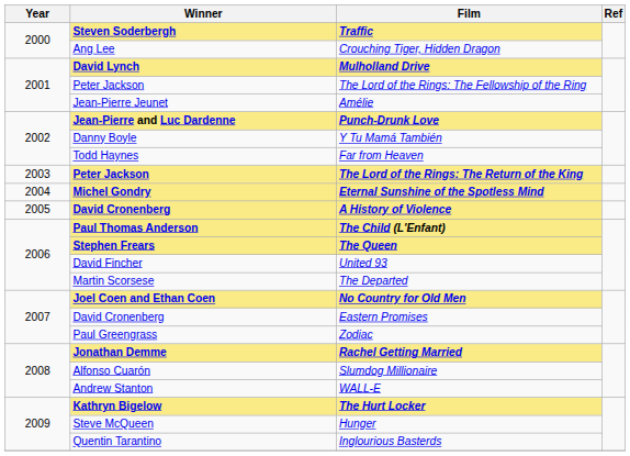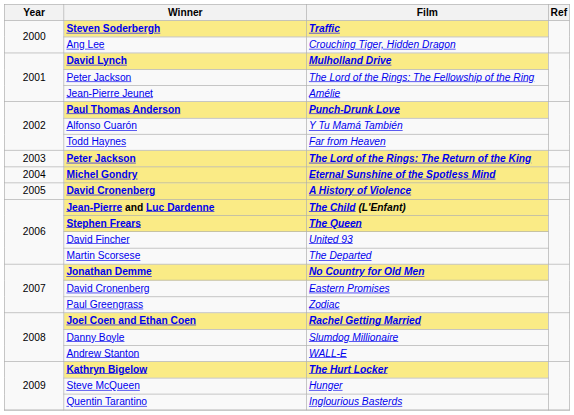 <table class="wikitable" width="100%" cellpadding="5">
 <tr>
 <th width="100"><strong>Year</strong></th>
 <th width="450"><strong>Winner</strong></th>
 <th width="450"><strong>Film</strong></th>
 <th width="15"><strong>Ref</strong></th>
 </tr>
 <tr>
 <td style="text-align:center;" rowspan=2>2000</td>
 <td style="background:#FAEB86;"><strong><a href='#'>Steven Soderbergh</a></strong></td>
 <td style="background:#FAEB86;"><strong><em><a href='#'>Traffic</a></em></strong></td>
 <td rowspan=2></td>
 </tr>
 <tr>
 <td><a href='#'>Ang Lee</a></td>
 <td><em><a href='#'>Crouching Tiger, Hidden Dragon</a></em></td>
 </tr>
 <tr>
 <td style="text-align:center;" rowspan=3>2001</td>
 <td style="background:#FAEB86;"><strong><a href='#'>David Lynch</a></strong></td>
 <td style="background:#FAEB86;"><strong><em><a href='#'>Mulholland Drive</a></em></strong></td>
 <td rowspan=3></td>
 </tr>
 <tr>
 <td><a href='#'>Peter Jackson</a></td>
 <td><em><a href='#'>The Lord of the Rings: The Fellowship of the Ring</a></em></td>
 </tr>
 <tr>
 <td><a href='#'>Jean-Pierre Jeunet</a></td>
 <td><em><a href='#'>Amélie</a></em></td>
 </tr>
 <tr>
 <td style="text-align:center;" rowspan=3>2002</td>
-<td style="background:#FAEB86;"><strong><a href='#'>Jean-Pierre</a> and <a href='#'>Luc Dardenne</a></strong></td>
+<td style="background:#FAEB86;"><strong><a href='#'>Paul Thomas Anderson</a></strong></td>
 <td style="background:#FAEB86;"><strong><em><a href='#'>Punch-Drunk Love</a></em></strong></td>
 <td rowspan=3></td>
 </tr>
 <tr>
-<td><a href='#'>Danny Boyle</a></td>
+<td><a href='#'>Alfonso Cuarón</a></td>
 <td><em><a href='#'>Y Tu Mamá También</a></em></td>
 </tr>
 <tr>
 <td><a href='#'>Todd Haynes</a></td>
 <td><em><a href='#'>Far from Heaven</a></em></td>
 </tr>
 <tr>
 <td style="text-align:center;">2003</td>
 <td style="background:#FAEB86;"><strong><a href='#'>Peter Jackson</a></strong></td>
 <td style="background:#FAEB86;"><strong><em><a href='#'>The Lord of the Rings: The Return of the King</a></em></strong></td>
 <td></td>
 </tr>
 <tr>
 <td style="text-align:center;">2004</td>
 <td style="background:#FAEB86;"><strong><a href='#'>Michel Gondry</a></strong></td>
 <td style="background:#FAEB86;"><strong><em><a href='#'>Eternal Sunshine of the Spotless Mind</a></em></strong></td>
 <td></td>
 </tr>
 <tr>
 <td style="text-align:center;">2005</td>
 <td style="background:#FAEB86;"><strong><a href='#'>David Cronenberg</a></strong></td>
 <td style="background:#FAEB86;"><strong><em><a href='#'>A History of Violence</a></em></strong></td>
 <td></td>
 </tr>
 <tr>
 <td style="text-align:center;"  rowspan=4>2006</td>
-<td style="background:#FAEB86;"><strong><a href='#'>Paul Thomas Anderson</a></strong></td>
+<td style="background:#FAEB86;"><strong><a href='#'>Jean-Pierre</a> and <a href='#'>Luc Dardenne</a></strong></td>
 <td style="background:#FAEB86;"><strong><em><a href='#'>The Child</a> (L'Enfant)</em></strong></td>
 <td rowspan=4></td>
 </tr>
 <tr>
 <td style="background:#FAEB86;"><strong><a href='#'>Stephen Frears</a></strong></td>
 <td style="background:#FAEB86;"><strong><em><a href='#'>The Queen</a></em></strong></td>
 </tr>
 <tr>
 <td><a href='#'>David Fincher</a></td>
 <td><em><a href='#'>United 93</a></em></td>
 </tr>
 <tr>
 <td><a href='#'>Martin Scorsese</a></td>
 <td><em><a href='#'>The Departed</a></em></td>
 </tr>
 <tr>
 <td style="text-align:center;" rowspan=3>2007</td>
-<td style="background:#FAEB86;"><strong><a href='#'>Joel Coen and Ethan Coen</a></strong></td>
+<td style="background:#FAEB86;"><strong><a href='#'>Jonathan Demme</a></strong></td>
 <td style="background:#FAEB86;"><strong><em><a href='#'>No Country for Old Men</a></em></strong></td>
 <td rowspan=3></td>
 </tr>
 <tr>
 <td><a href='#'>David Cronenberg</a></td>
 <td><em><a href='#'>Eastern Promises</a></em></td>
 </tr>
 <tr>
 <td><a href='#'>Paul Greengrass</a></td>
 <td><em><a href='#'>Zodiac</a></em></td>
 </tr>
 <tr>
 <td style="text-align:center;" rowspan=3>2008</td>
-<td style="background:#FAEB86;"><strong><a href='#'>Jonathan Demme</a></strong></td>
+<td style="background:#FAEB86;"><strong><a href='#'>Joel Coen and Ethan Coen</a></strong></td>
 <td style="background:#FAEB86;"><strong><em><a href='#'>Rachel Getting Married</a></em></strong></td>
 <td rowspan=3></td>
 </tr>
 <tr>
-<td><a href='#'>Alfonso Cuarón</a></td>
+<td><a href='#'>Danny Boyle</a></td>
 <td><em><a href='#'>Slumdog Millionaire</a></em></td>
 </tr>
 <tr>
 <td><a href='#'>Andrew Stanton</a></td>
 <td><em><a href='#'>WALL-E</a></em></td>
 </tr>
 <tr>
 <td style="text-align:center;" rowspan=3>2009</td>
 <td style="background:#FAEB86;"><strong><a href='#'>Kathryn Bigelow</a></strong></td>
 <td style="background:#FAEB86;"><strong><em><a href='#'>The Hurt Locker</a></em></strong></td>
 <td rowspan=3></td>
 </tr>
 <tr>
 <td><a href='#'>Steve McQueen</a></td>
 <td><em><a href='#'>Hunger</a></em></td>
 </tr>
 <tr>
 <td><a href='#'>Quentin Tarantino</a></td>
 <td><em><a href='#'>Inglourious Basterds</a></em></td>
 </tr>
 <tr>
 </tr>
 </table>
